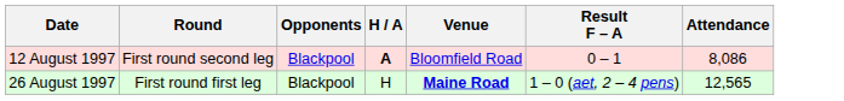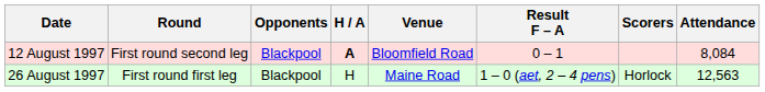 <table class="wikitable" style="text-align:center">
 <tr>
 <th>Date</th>
 <th>Round</th>
 <th>Opponents</th>
 <th>H / A</th>
 <th>Venue</th>
 <th>Result<br>F – A</th>
+<th>Scorers</th>
 <th>Attendance</th>
 </tr>
 <tr bgcolor="#ffdddd">
 <td>12 August 1997</td>
 <td>First round second leg</td>
 <td><a href='#'>Blackpool</a></td>
 <td><strong>A</strong></td>
 <td><a href='#'>Bloomfield Road</a></td>
 <td>0 – 1</td>
-<td>8,086</td>
+<td></td>
+<td>8,084</td>
 </tr>
 <tr bgcolor="#ddffdd">
 <td>26 August 1997</td>
 <td>First round first leg</td>
 <td>Blackpool</td>
 <td>H</td>
-<td><strong><a href='#'>Maine Road</a></strong></td>
+<td><a href='#'>Maine Road</a></td>
 <td>1 – 0 (<em><a href='#'>aet</a>, 2 – 4 <a href='#'>pens</a></em>)</td>
-<td>12,565</td>
+<td>Horlock</td>
+<td>12,563</td>
 </tr>
 </table>
